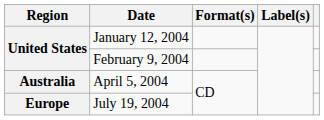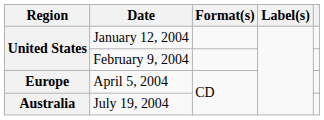 <table class="wikitable plainrowheaders">
 <tr>
 <th scope="col">Region</th>
 <th scope="col">Date</th>
 <th scope="col">Format(s)</th>
 <th scope="col">Label(s)</th>
 <th scope="col"></th>
 </tr>
 <tr>
 <th scope="row" rowspan="2">United States</th>
 <td>January 12, 2004</td>
 <td></td>
 <td rowspan="4"></td>
 <td></td>
 </tr>
 <tr>
 <td>February 9, 2004</td>
 <td></td>
 <td></td>
 </tr>
 <tr>
-<th scope="row">Australia</th>
+<th scope="row">Europe</th>
 <td>April 5, 2004</td>
 <td rowspan="2">CD</td>
 <td></td>
 </tr>
 <tr>
-<th scope="row">Europe</th>
+<th scope="row">Australia</th>
 <td>July 19, 2004</td>
 <td></td>
 </tr>
 </table>
